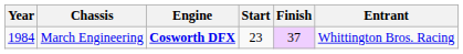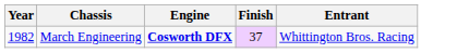 <table class="wikitable" style="font-size: 95%;">
 <tr>
 <th>Year</th>
 <th>Chassis</th>
 <th>Engine</th>
-<th>Start</th>
 <th>Finish</th>
 <th>Entrant</th>
 </tr>
 <tr>
-<td><a href='#'>1984</a></td>
+<td><a href='#'>1982</a></td>
 <td><a href='#'>March Engineering</a></td>
 <td><strong><a href='#'>Cosworth DFX</a></strong></td>
-<td align=center>23</td>
 <td align=center style="background:#EFCFFF;">37</td>
 <td><a href='#'>Whittington Bros. Racing</a></td>
 </tr>
 </table>
